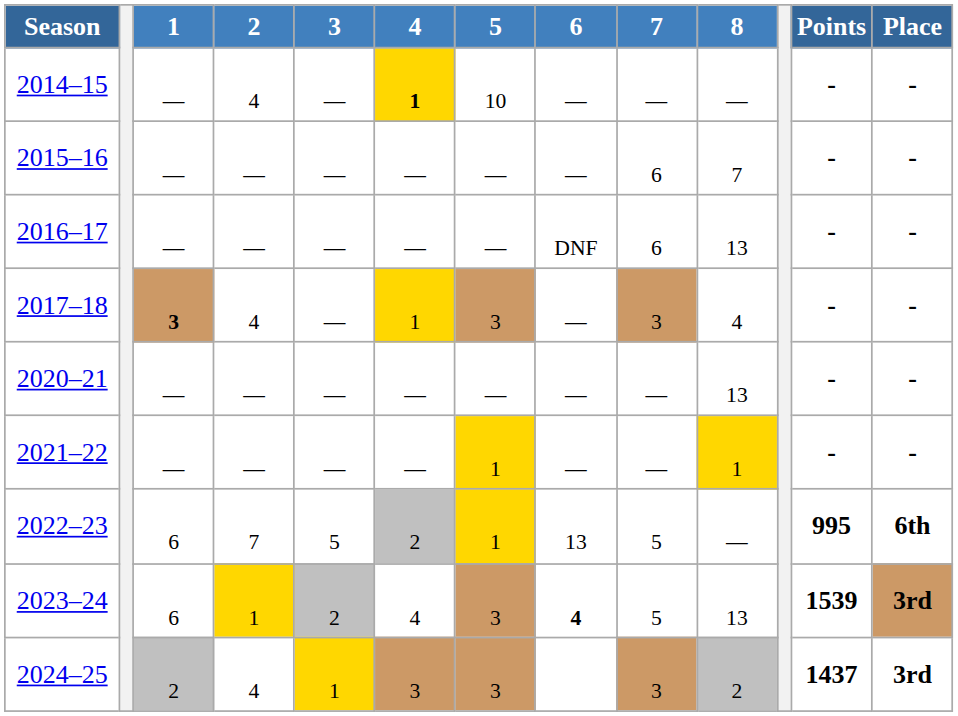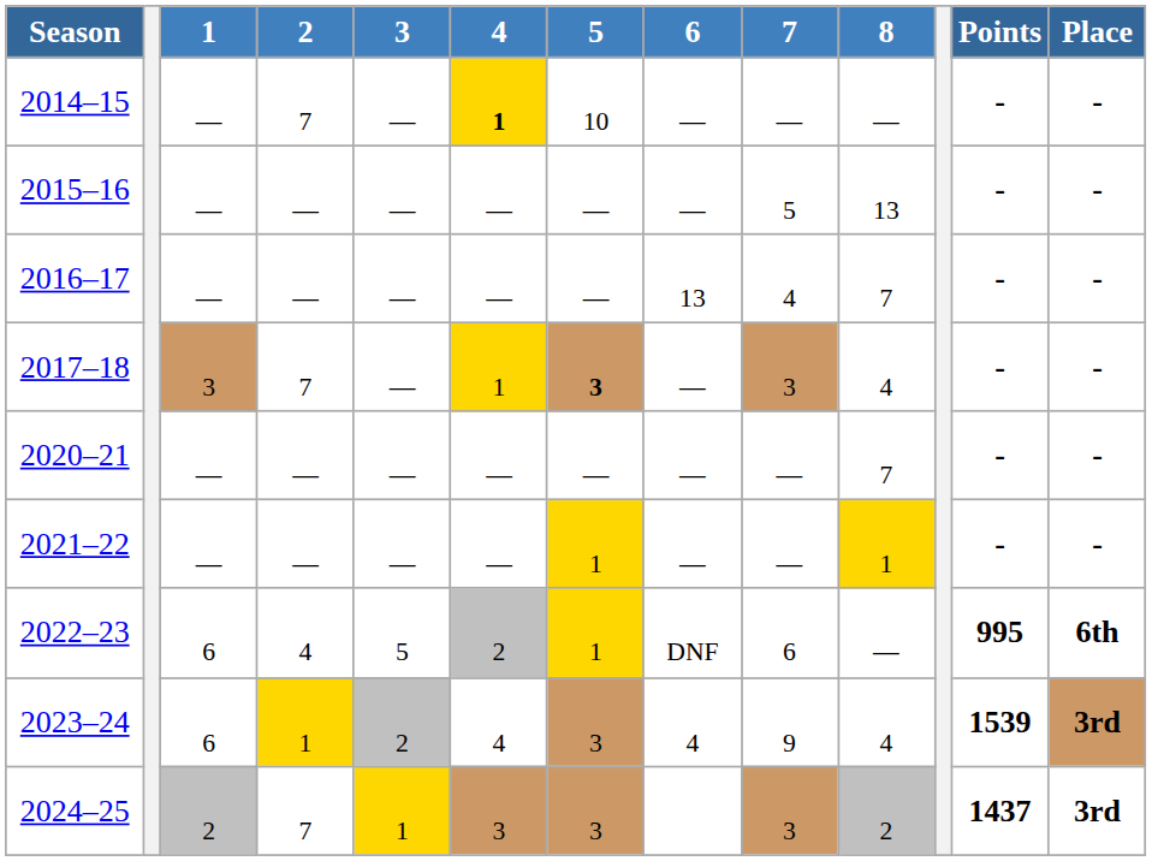 <table class="wikitable" style="font-size:95%; text-align:center; border:grey solid 1px; border-collapse:collapse; background:#ffffff">
 <tr>
 <th style="background-color:#369; color:white; width:60px">Season</th>
 <th rowspan=10 width="1px"></th>
 <th style="background-color:#4180be; color:white; width:40px">1</th>
 <th style="background-color:#4180be; color:white; width:40px">2</th>
 <th style="background-color:#4180be; color:white; width:40px">3</th>
 <th style="background-color:#4180be; color:white; width:40px">4</th>
 <th style="background-color:#4180be; color:white; width:40px">5</th>
 <th style="background-color:#4180be; color:white; width:40px">6</th>
 <th style="background-color:#4180be; color:white; width:40px">7</th>
 <th style="background-color:#4180be; color:white; width:40px">8</th>
 <th rowspan=10 width="1px"></th>
 <th style="background-color:#369; color:white; width:40px">Points</th>
 <th style="background-color:#369; color:white; width:40px">Place</th>
 </tr>
 <tr>
 <td><a href='#'>2014–15</a></td>
 <td><br><small>—</small></td>
-<td><br><small>4</small></td>
+<td><br><small>7</small></td>
 <td><br><small>—</small></td>
 <td style="background:gold;"><strong><br><small>1</small></strong></td>
 <td><br><small>10</small></td>
 <td><br><small>—</small></td>
 <td><br><small>—</small></td>
 <td><br><small>—</small></td>
 <td><strong>-</strong></td>
 <td><strong>-</strong></td>
 </tr>
 <tr>
 <td><a href='#'>2015–16</a></td>
 <td><br><small>—</small></td>
 <td><br><small>—</small></td>
 <td><br><small>—</small></td>
 <td><br><small>—</small></td>
 <td><br><small>—</small></td>
 <td><br><small>—</small></td>
-<td><br><small>6</small></td>
-<td><br><small>7</small></td>
+<td><br><small>5</small></td>
+<td><br><small>13</small></td>
 <td><strong>-</strong></td>
 <td><strong>-</strong></td>
 </tr>
 <tr>
 <td><a href='#'>2016–17</a></td>
 <td><br><small>—</small></td>
 <td><br><small>—</small></td>
 <td><br><small>—</small></td>
 <td><br><small>—</small></td>
 <td><br><small>—</small></td>
-<td><br><small>DNF</small></td>
-<td><br><small>6</small></td>
 <td><br><small>13</small></td>
+<td><br><small>4</small></td>
+<td><br><small>7</small></td>
 <td><strong>-</strong></td>
 <td><strong>-</strong></td>
 </tr>
 <tr>
 <td><a href='#'>2017–18</a></td>
-<td style="background:#C96"><strong><br><small>3</small></strong></td>
-<td><br><small>4</small></td>
+<td style="background:#C96"><br><small>3</small></td>
+<td><br><small>7</small></td>
 <td><br><small>—</small></td>
 <td style="background:gold;"><br><small>1</small></td>
-<td style="background:#C96"><br><small>3</small></td>
+<td style="background:#C96"><strong><br><small>3</small></strong></td>
 <td><br><small>—</small></td>
 <td style="background:#C96"><br><small>3</small></td>
 <td><br><small>4</small></td>
 <td><strong>-</strong></td>
 <td><strong>-</strong></td>
 </tr>
 <tr>
 <td><a href='#'>2020–21</a></td>
 <td><br><small>—</small></td>
 <td><br><small>—</small></td>
 <td><br><small>—</small></td>
 <td><br><small>—</small></td>
 <td><br><small>—</small></td>
 <td><br><small>—</small></td>
 <td><br><small>—</small></td>
-<td><br><small>13</small></td>
+<td><br><small>7</small></td>
 <td><strong>-</strong></td>
 <td><strong>-</strong></td>
 </tr>
 <tr>
 <td><a href='#'>2021–22</a></td>
 <td><br><small>—</small></td>
 <td><br><small>—</small></td>
 <td><br><small>—</small></td>
 <td><br><small>—</small></td>
 <td style="background:gold;"><br><small>1</small></td>
 <td><br><small>—</small></td>
 <td><br><small>—</small></td>
 <td style="background:gold;"><br><small>1</small></td>
 <td><strong>-</strong></td>
 <td><strong>-</strong></td>
 </tr>
 <tr>
 <td><a href='#'>2022–23</a></td>
 <td><br><small>6</small></td>
-<td><br><small>7</small></td>
+<td><br><small>4</small></td>
 <td><br><small>5</small></td>
 <td style="background:silver"><br><small>2</small></td>
 <td style="background:gold"><br><small>1</small></td>
-<td><br><small>13</small></td>
-<td><br><small>5</small></td>
+<td><br><small>DNF</small></td>
+<td><br><small>6</small></td>
 <td><br><small>—</small></td>
 <td><strong>995</strong></td>
 <td><strong>6th</strong></td>
 </tr>
 <tr>
 <td><a href='#'>2023–24</a></td>
 <td><br><small>6</small></td>
 <td style="background:gold"><br><small>1</small></td>
 <td style="background:silver"><br><small>2</small></td>
 <td><br><small>4</small></td>
 <td style="background:#C96"><br><small>3</small></td>
-<td><strong><br><small>4</small></strong></td>
-<td><br><small>5</small></td>
-<td><br><small>13</small></td>
+<td><br><small>4</small></td>
+<td><br><small>9</small></td>
+<td><br><small>4</small></td>
 <td><strong>1539</strong></td>
 <td style="background:#C96"><strong>3rd</strong></td>
 </tr>
 <tr>
 <td><a href='#'>2024–25</a></td>
 <td style="background:silver"><br><small>2</small></td>
-<td><br><small>4</small></td>
+<td><br><small>7</small></td>
 <td style="background:gold"><br><small>1</small></td>
 <td style="background:#C96"><br><small>3</small></td>
 <td style="background:#C96"><br><small>3</small></td>
 <td><br><small> </small></td>
 <td style="background:#C96"><br><small>3</small></td>
 <td style="background:silver"><br><small>2</small></td>
 <td><strong>1437</strong></td>
 <td><strong>3rd</strong></td>
 </tr>
 </table>
